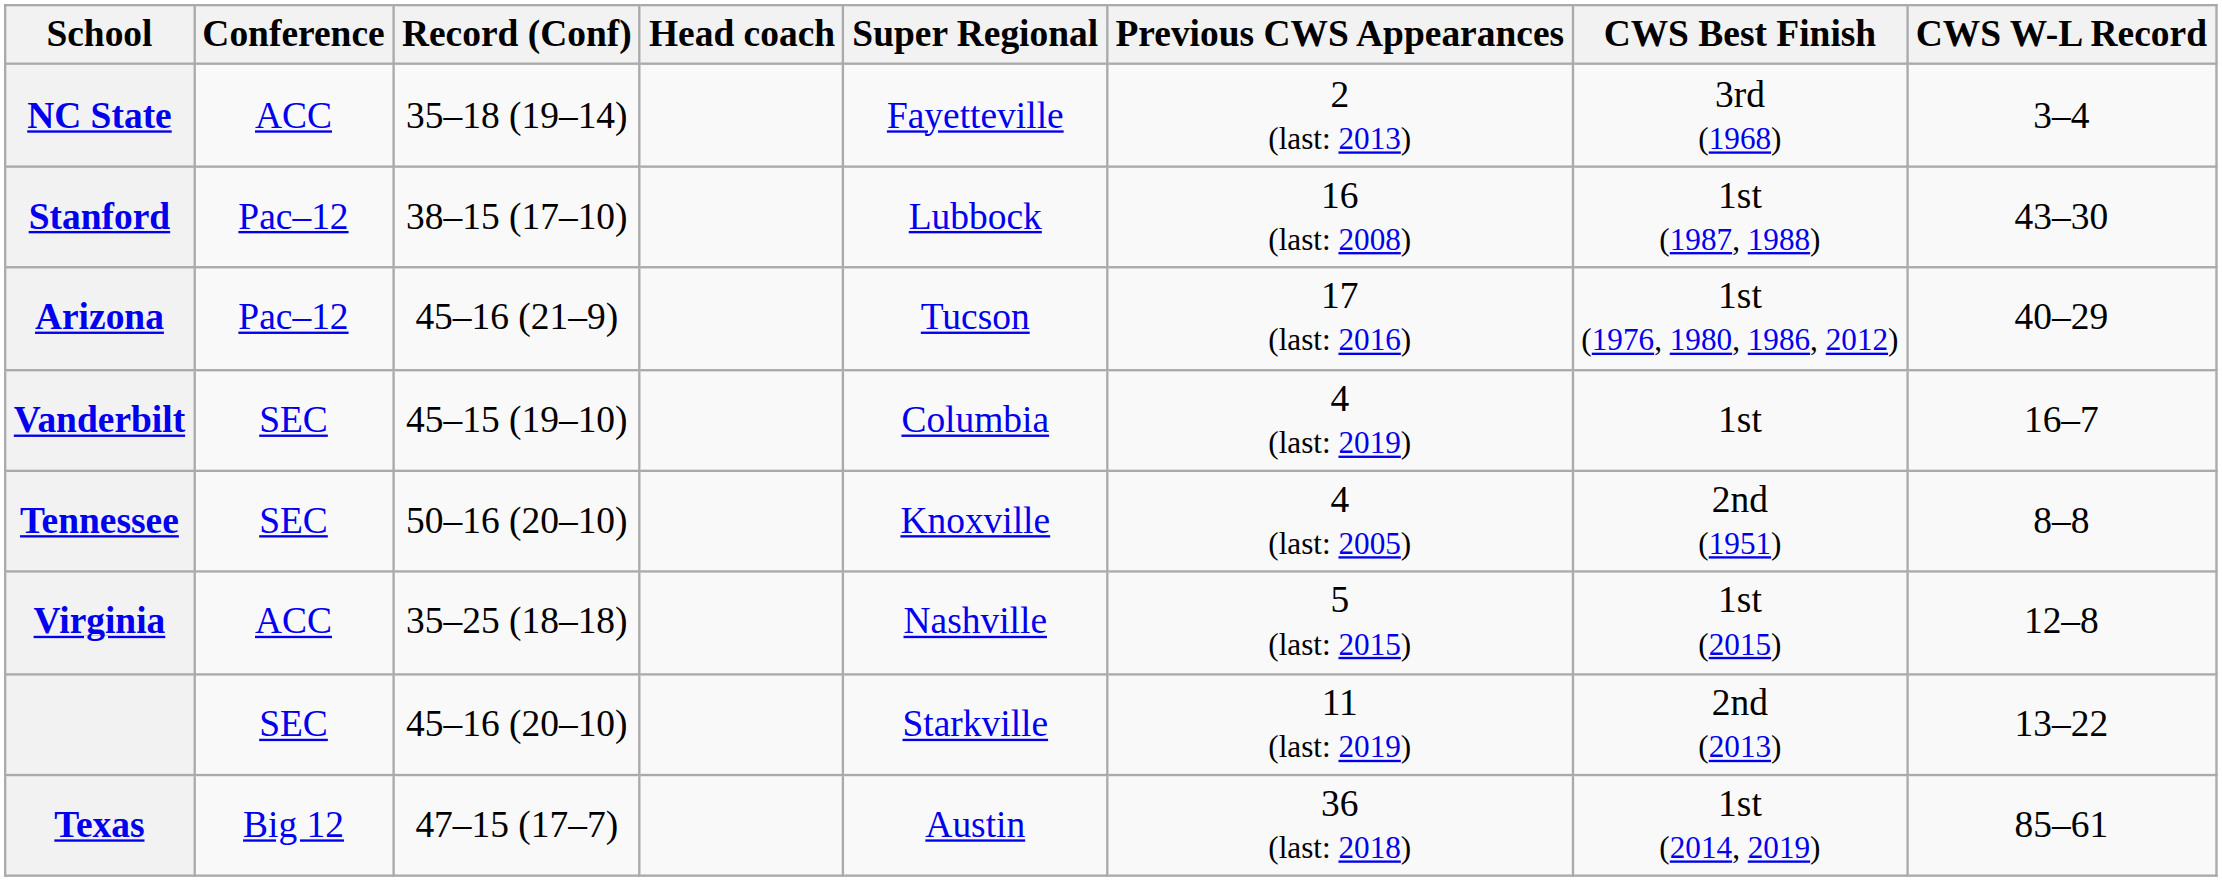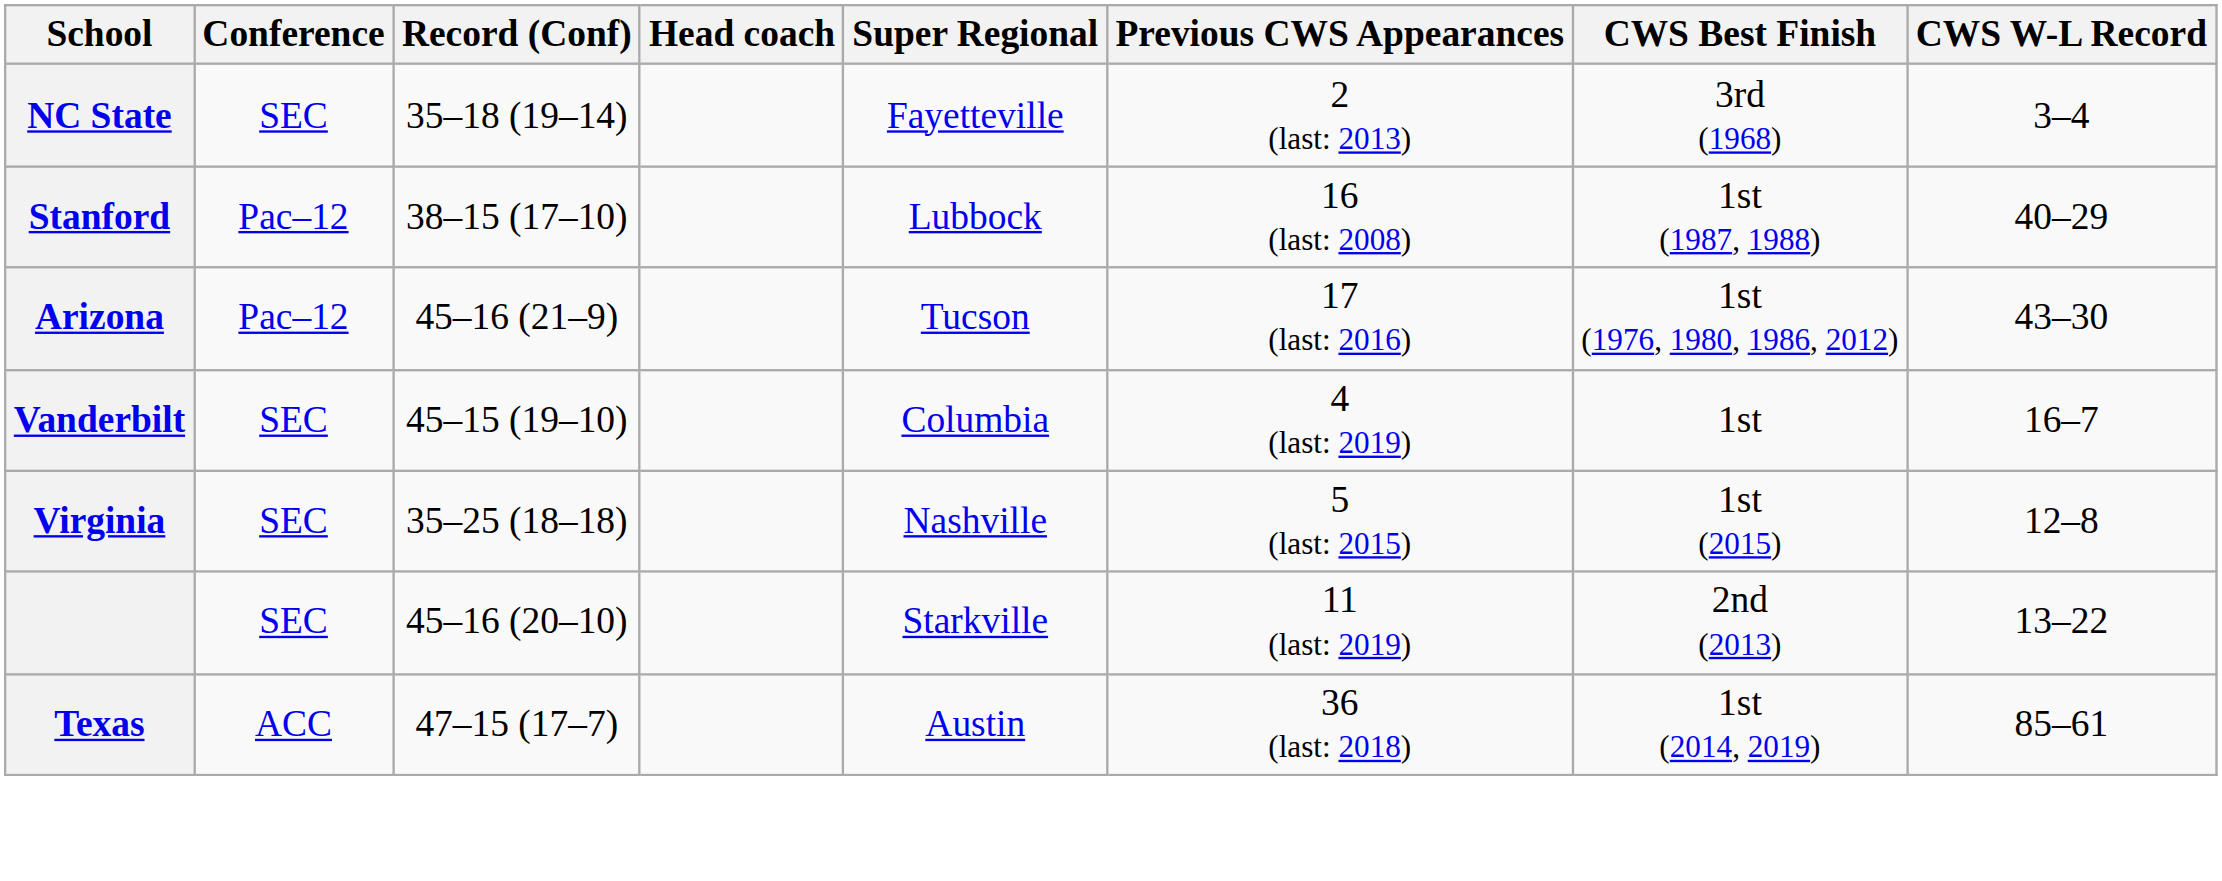 <table class="wikitable sortable plainrowheaders" style=text-align:center>
 <tr>
 <th scope="col">School</th>
 <th scope="col">Conference</th>
 <th scope="col">Record (Conf)</th>
 <th scope="col">Head coach</th>
 <th scope="col">Super Regional</th>
 <th scope="col">Previous CWS Appearances</th>
 <th scope="col">CWS Best Finish</th>
 <th scope="col">CWS W-L Record</th>
 </tr>
 <tr>
 <th scope="row" style="text-align:center"><a href='#'>NC State</a></th>
-<td><a href='#'>ACC</a></td>
+<td><a href='#'>SEC</a></td>
 <td>35–18 (19–14)</td>
 <td></td>
 <td><a href='#'>Fayetteville</a></td>
 <td>2<br><small>(last: <a href='#'>2013</a>)</small></td>
 <td>3rd<br><small>(<a href='#'>1968</a>)</small></td>
 <td>3–4</td>
 </tr>
 <tr>
 <th scope="row" style="text-align:center"><a href='#'>Stanford</a></th>
 <td><a href='#'>Pac–12</a></td>
 <td>38–15 (17–10)</td>
 <td></td>
 <td><a href='#'>Lubbock</a></td>
 <td>16<br><small>(last: <a href='#'>2008</a>)</small></td>
 <td>1st<br><small>(<a href='#'>1987</a>, <a href='#'>1988</a>)</small></td>
-<td>43–30</td>
+<td>40–29</td>
 </tr>
 <tr>
 <th scope="row" style="text-align:center"><a href='#'>Arizona</a></th>
 <td><a href='#'>Pac–12</a></td>
 <td>45–16 (21–9)</td>
 <td></td>
 <td><a href='#'>Tucson</a></td>
 <td>17<br><small>(last: <a href='#'>2016</a>)</small></td>
 <td>1st<br><small>(<a href='#'>1976</a>, <a href='#'>1980</a>, <a href='#'>1986</a>, <a href='#'>2012</a>)</small></td>
-<td>40–29</td>
+<td>43–30</td>
 </tr>
 <tr>
 <th scope="row" style="text-align:center"><a href='#'>Vanderbilt</a></th>
 <td><a href='#'>SEC</a></td>
 <td>45–15 (19–10)</td>
 <td></td>
 <td><a href='#'>Columbia</a></td>
 <td>4<br><small>(last: <a href='#'>2019</a>)</small></td>
 <td>1st<br></td>
 <td>16–7</td>
 </tr>
 <tr>
-<th scope="row" style="text-align:center"><a href='#'>Tennessee</a></th>
+<th scope="row" style="text-align:center"><a href='#'>Virginia</a></th>
 <td><a href='#'>SEC</a></td>
-<td>50–16 (20–10)</td>
-<td></td>
-<td><a href='#'>Knoxville</a></td>
-<td>4<br><small>(last: <a href='#'>2005</a>)</small></td>
-<td>2nd<br><small>(<a href='#'>1951</a>)</small></td>
-<td>8–8</td>
-</tr>
-<tr>
-<th scope="row" style="text-align:center"><a href='#'>Virginia</a></th>
-<td><a href='#'>ACC</a></td>
 <td>35–25 (18–18)</td>
 <td></td>
 <td><a href='#'>Nashville</a></td>
 <td>5<br><small>(last: <a href='#'>2015</a>)</small></td>
 <td>1st<br><small>(<a href='#'>2015</a>)</small></td>
 <td>12–8</td>
 </tr>
 <tr>
 <th scope="row" style="text-align:center"></th>
 <td><a href='#'>SEC</a></td>
 <td>45–16 (20–10)</td>
 <td></td>
 <td><a href='#'>Starkville</a></td>
 <td>11<br><small>(last: <a href='#'>2019</a>)</small></td>
 <td>2nd<br><small>(<a href='#'>2013</a>)</small></td>
 <td>13–22</td>
 </tr>
 <tr>
 <th scope="row" style="text-align:center"><a href='#'>Texas</a></th>
-<td><a href='#'>Big 12</a></td>
+<td><a href='#'>ACC</a></td>
 <td>47–15 (17–7)</td>
 <td></td>
 <td><a href='#'>Austin</a></td>
 <td>36<br><small>(last: <a href='#'>2018</a>)</small></td>
 <td>1st<br><small>(<a href='#'>2014</a>, <a href='#'>2019</a>)</small></td>
 <td>85–61</td>
 </tr>
 </table>
